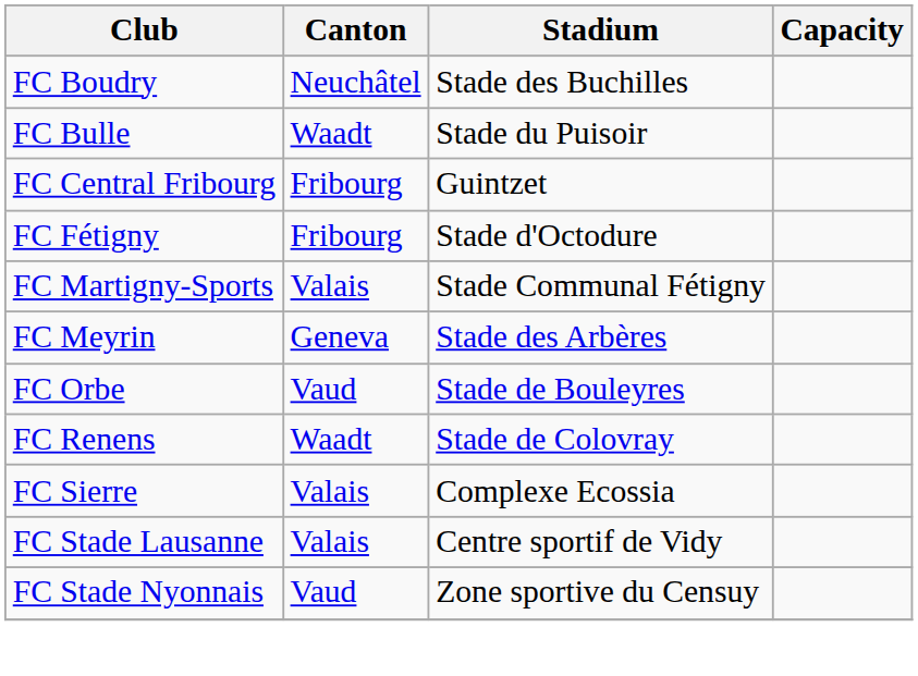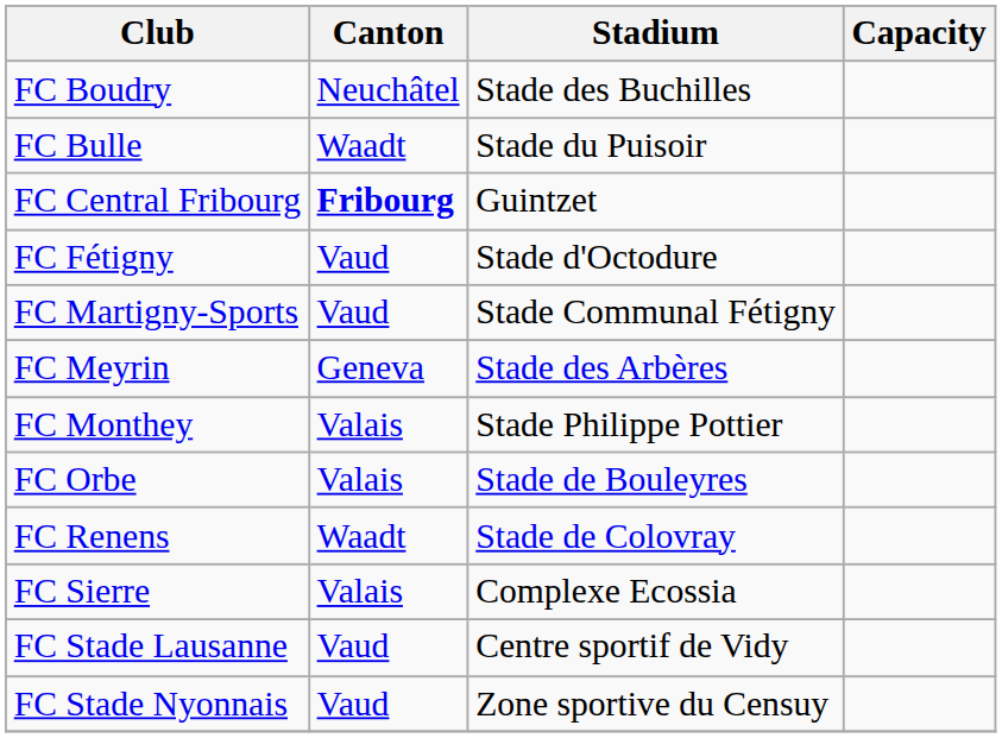 <table class="wikitable">
 <tr>
 <th>Club</th>
 <th>Canton</th>
 <th>Stadium</th>
 <th>Capacity</th>
 </tr>
 <tr>
 <td><a href='#'>FC Boudry</a></td>
 <td><a href='#'>Neuchâtel</a></td>
 <td>Stade des Buchilles</td>
 <td></td>
 </tr>
 <tr>
 <td><a href='#'>FC Bulle</a></td>
 <td><a href='#'>Waadt</a></td>
 <td>Stade du Puisoir</td>
 <td></td>
 </tr>
 <tr>
 <td><a href='#'>FC Central Fribourg</a></td>
-<td><a href='#'>Fribourg</a></td>
+<td><strong><a href='#'>Fribourg</a></strong></td>
 <td>Guintzet</td>
 <td></td>
 </tr>
 <tr>
 <td><a href='#'>FC Fétigny</a></td>
-<td><a href='#'>Fribourg</a></td>
+<td><a href='#'>Vaud</a></td>
 <td>Stade d'Octodure</td>
 <td></td>
 </tr>
 <tr>
 <td><a href='#'>FC Martigny-Sports</a></td>
-<td><a href='#'>Valais</a></td>
+<td><a href='#'>Vaud</a></td>
 <td>Stade Communal Fétigny</td>
 <td></td>
 </tr>
 <tr>
 <td><a href='#'>FC Meyrin</a></td>
 <td><a href='#'>Geneva</a></td>
 <td><a href='#'>Stade des Arbères</a></td>
 <td></td>
 </tr>
 <tr>
+<td><a href='#'>FC Monthey</a></td>
+<td><a href='#'>Valais</a></td>
+<td>Stade Philippe Pottier</td>
+<td></td>
+</tr>
+<tr>
 <td><a href='#'>FC Orbe</a></td>
-<td><a href='#'>Vaud</a></td>
+<td><a href='#'>Valais</a></td>
 <td><a href='#'>Stade de Bouleyres</a></td>
 <td></td>
 </tr>
 <tr>
 <td><a href='#'>FC Renens</a></td>
 <td><a href='#'>Waadt</a></td>
 <td><a href='#'>Stade de Colovray</a></td>
 <td></td>
 </tr>
 <tr>
 <td><a href='#'>FC Sierre</a></td>
 <td><a href='#'>Valais</a></td>
 <td>Complexe Ecossia</td>
 <td></td>
 </tr>
 <tr>
 <td><a href='#'>FC Stade Lausanne</a></td>
-<td><a href='#'>Valais</a></td>
+<td><a href='#'>Vaud</a></td>
 <td>Centre sportif de Vidy</td>
 <td></td>
 </tr>
 <tr>
 <td><a href='#'>FC Stade Nyonnais</a></td>
 <td><a href='#'>Vaud</a></td>
 <td>Zone sportive du Censuy</td>
 <td></td>
 </tr>
 <tr>
 </tr>
 </table>
